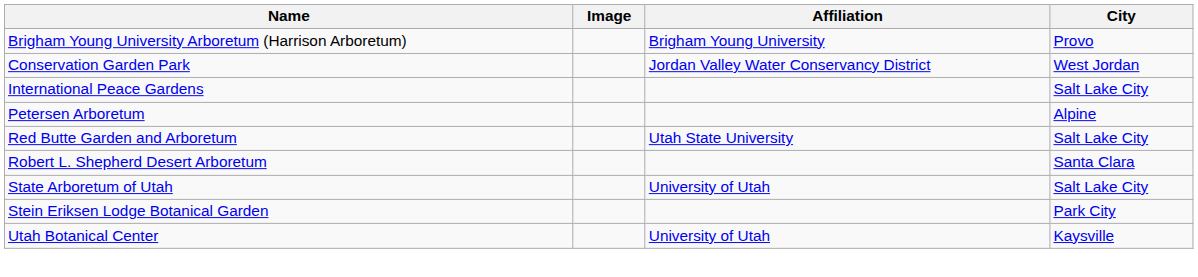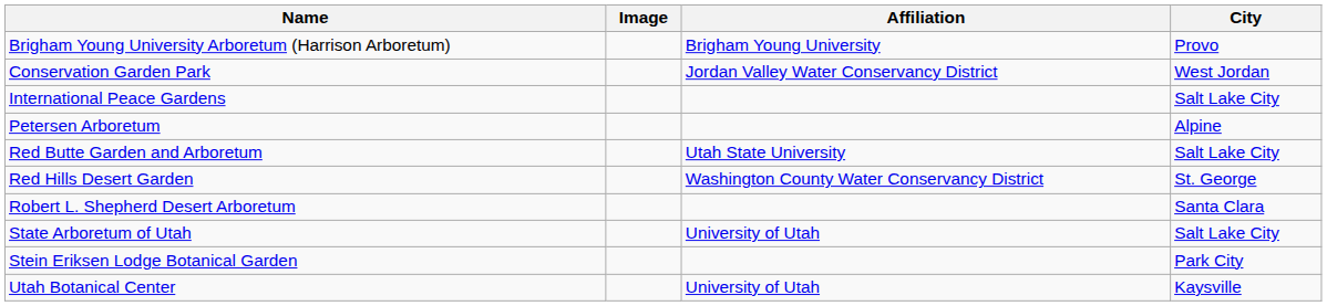 <table class="wikitable" style="width:98%">
 <tr>
 <th>Name</th>
 <th>Image</th>
 <th>Affiliation</th>
 <th>City</th>
 </tr>
 <tr>
 <td><a href='#'>Brigham Young University Arboretum</a> (Harrison Arboretum)</td>
 <td></td>
 <td><a href='#'>Brigham Young University</a></td>
 <td><a href='#'>Provo</a></td>
 </tr>
 <tr>
 <td><a href='#'>Conservation Garden Park</a></td>
 <td></td>
 <td><a href='#'>Jordan Valley Water Conservancy District</a></td>
 <td><a href='#'>West Jordan</a></td>
 </tr>
 <tr>
 <td><a href='#'>International Peace Gardens</a></td>
 <td></td>
 <td></td>
 <td><a href='#'>Salt Lake City</a></td>
 </tr>
 <tr>
 <td><a href='#'>Petersen Arboretum</a></td>
 <td></td>
 <td></td>
 <td><a href='#'>Alpine</a></td>
 </tr>
 <tr>
 <td><a href='#'>Red Butte Garden and Arboretum</a></td>
 <td></td>
 <td><a href='#'>Utah State University</a></td>
 <td><a href='#'>Salt Lake City</a></td>
 </tr>
 <tr>
+<td><a href='#'>Red Hills Desert Garden</a></td>
+<td></td>
+<td><a href='#'>Washington County Water Conservancy District</a></td>
+<td><a href='#'>St. George</a></td>
+</tr>
+<tr>
 <td><a href='#'>Robert L. Shepherd Desert Arboretum</a></td>
 <td></td>
 <td></td>
 <td><a href='#'>Santa Clara</a></td>
 </tr>
 <tr>
 <td><a href='#'>State Arboretum of Utah</a></td>
 <td></td>
 <td><a href='#'>University of Utah</a></td>
 <td><a href='#'>Salt Lake City</a></td>
 </tr>
 <tr>
 <td><a href='#'>Stein Eriksen Lodge Botanical Garden</a></td>
 <td></td>
 <td></td>
 <td><a href='#'>Park City</a></td>
 </tr>
 <tr>
 <td><a href='#'>Utah Botanical Center</a></td>
 <td></td>
 <td><a href='#'>University of Utah</a></td>
 <td><a href='#'>Kaysville</a></td>
 </tr>
 </table>
